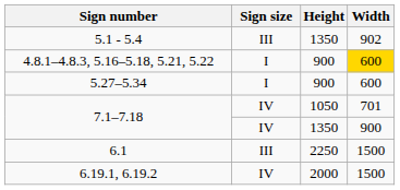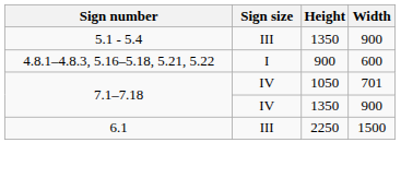 <table class="wikitable" style="text-align:center;">
 <tr>
 <th style="width:250px;">Sign number</th>
 <th style="width:70px;">Sign size</th>
 <th style="width:45px;">Height</th>
 <th style="width:45px;">Width</th>
 </tr>
 <tr>
 <td>5.1 - 5.4</td>
 <td>III</td>
 <td>1350</td>
-<td>902</td>
+<td>900</td>
 </tr>
 <tr>
 <td>4.8.1–4.8.3, 5.16–5.18, 5.21, 5.22</td>
-<td>I</td>
-<td>900</td>
-<td style="background: gold;">600</td>
-</tr>
-<tr>
-<td>5.27–5.34</td>
 <td>I</td>
 <td>900</td>
 <td>600</td>
 </tr>
 <tr>
 <td rowspan="2">7.1–7.18</td>
 <td>IV</td>
 <td>1050</td>
 <td>701</td>
 </tr>
 <tr>
 <td>IV</td>
 <td>1350</td>
 <td>900</td>
 </tr>
 <tr>
 <td>6.1</td>
 <td>III</td>
 <td>2250</td>
 <td>1500</td>
 </tr>
-<tr>
-<td>6.19.1, 6.19.2</td>
-<td>IV</td>
-<td>2000</td>
-<td>1500</td>
-</tr>
 </table>
